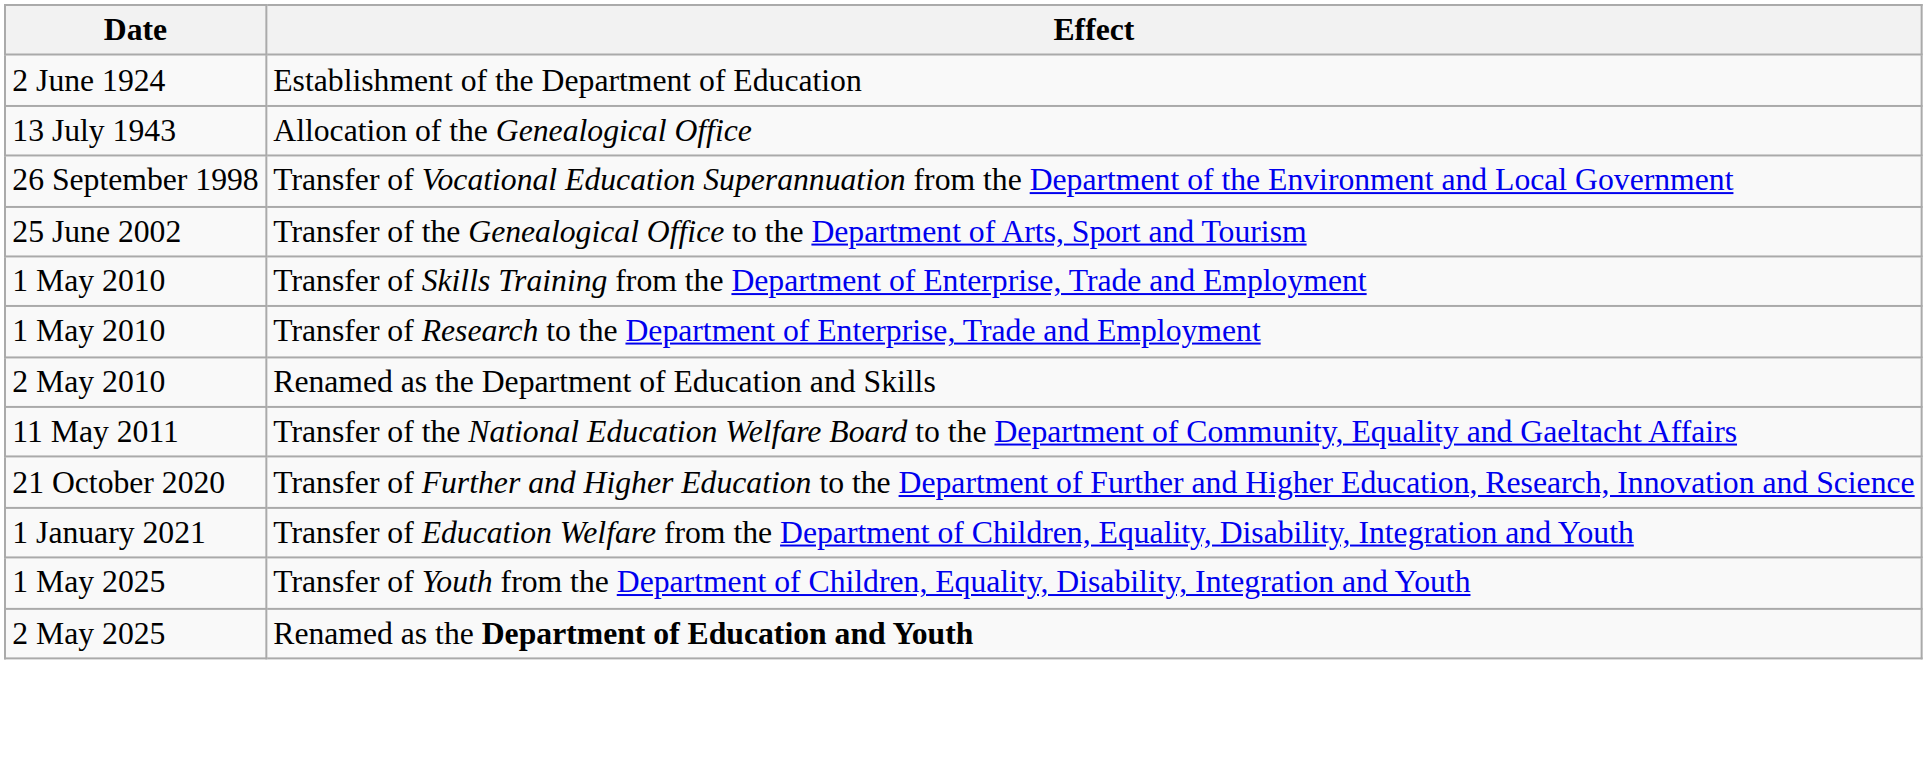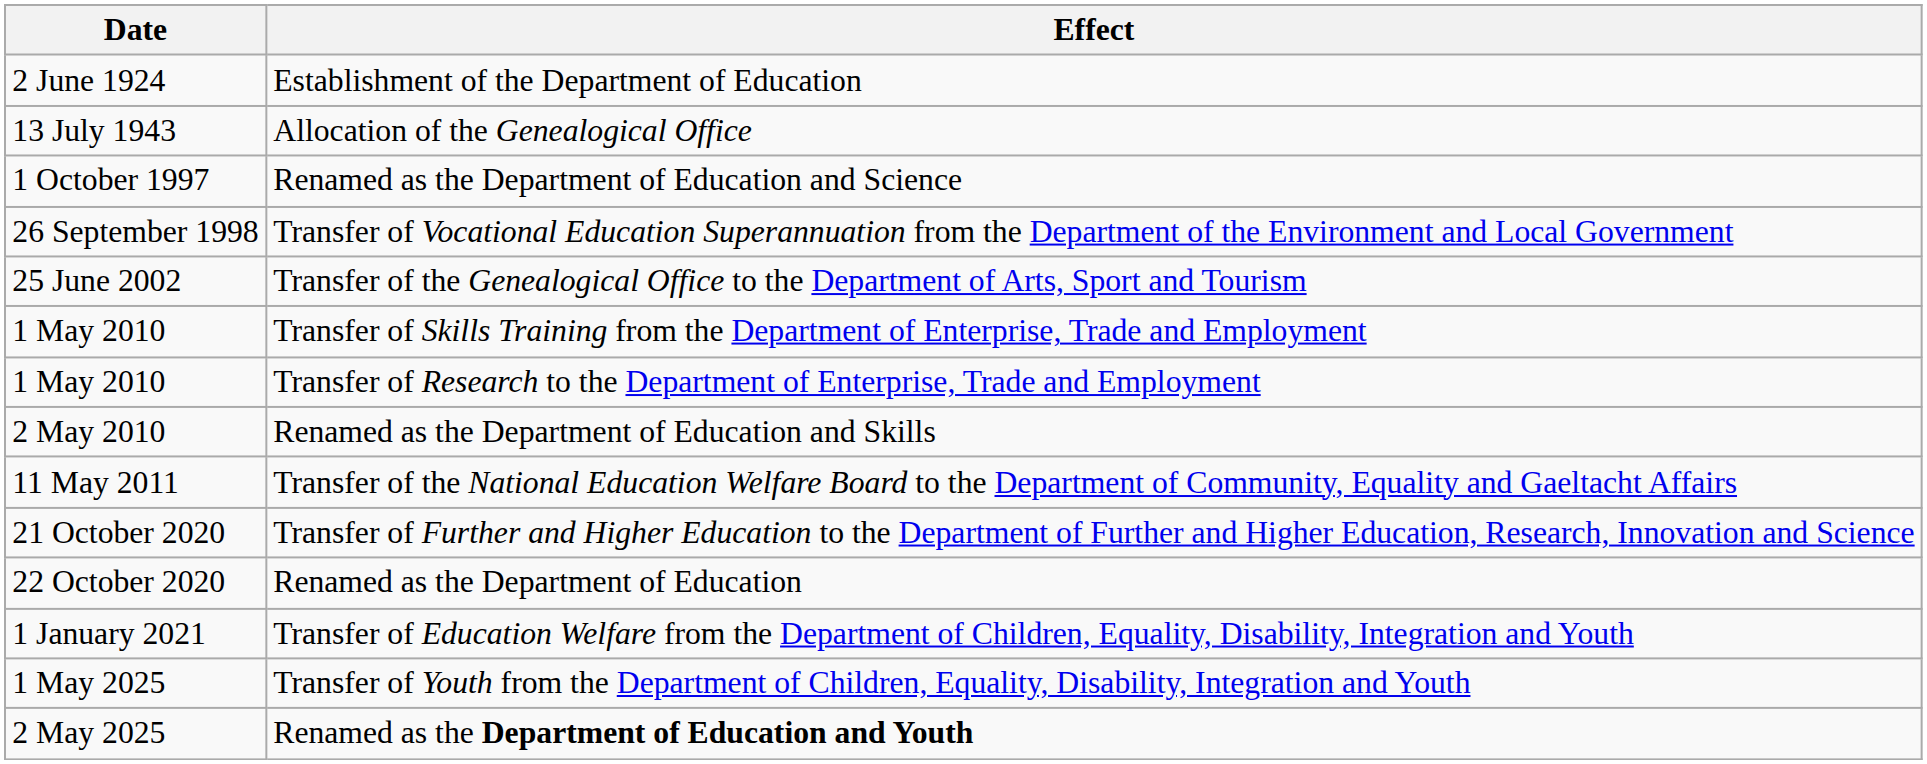 <table class="wikitable">
 <tr>
 <th>Date</th>
 <th>Effect</th>
 </tr>
 <tr>
 <td>2 June 1924</td>
 <td>Establishment of the Department of Education</td>
 </tr>
 <tr>
 <td>13 July 1943</td>
 <td>Allocation of the <em>Genealogical Office</em></td>
+</tr>
+<tr>
+<td>1 October 1997</td>
+<td>Renamed as the Department of Education and Science</td>
 </tr>
 <tr>
 <td>26 September 1998</td>
 <td>Transfer of <em>Vocational Education Superannuation</em> from the <a href='#'>Department of the Environment and Local Government</a></td>
 </tr>
 <tr>
 <td>25 June 2002</td>
 <td>Transfer of the <em>Genealogical Office</em> to the <a href='#'>Department of Arts, Sport and Tourism</a></td>
 </tr>
 <tr>
 <td>1 May 2010</td>
 <td>Transfer of <em>Skills Training</em> from the <a href='#'>Department of Enterprise, Trade and Employment</a></td>
 </tr>
 <tr>
 <td>1 May 2010</td>
 <td>Transfer of <em>Research</em> to the <a href='#'>Department of Enterprise, Trade and Employment</a></td>
 </tr>
 <tr>
 <td>2 May 2010</td>
 <td>Renamed as the Department of Education and Skills</td>
 </tr>
 <tr>
 <td>11 May 2011</td>
 <td>Transfer of the <em>National Education Welfare Board</em> to the <a href='#'>Department of Community, Equality and Gaeltacht Affairs</a></td>
 </tr>
 <tr>
 <td>21 October 2020</td>
 <td>Transfer of <em>Further and Higher Education</em> to the <a href='#'>Department of Further and Higher Education, Research, Innovation and Science</a></td>
 </tr>
 <tr>
+<td>22 October 2020</td>
+<td>Renamed as the Department of Education</td>
+</tr>
+<tr>
 <td>1 January 2021</td>
 <td>Transfer of <em>Education Welfare</em> from the <a href='#'>Department of Children, Equality, Disability, Integration and Youth</a></td>
 </tr>
 <tr>
 <td>1 May 2025</td>
 <td>Transfer of <em>Youth</em> from the <a href='#'>Department of Children, Equality, Disability, Integration and Youth</a></td>
 </tr>
 <tr>
 <td>2 May 2025</td>
 <td>Renamed as the <strong>Department of Education and Youth</strong></td>
 </tr>
 </table>
